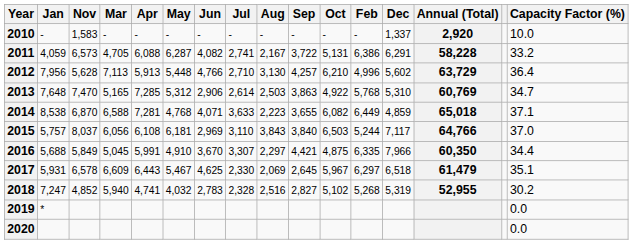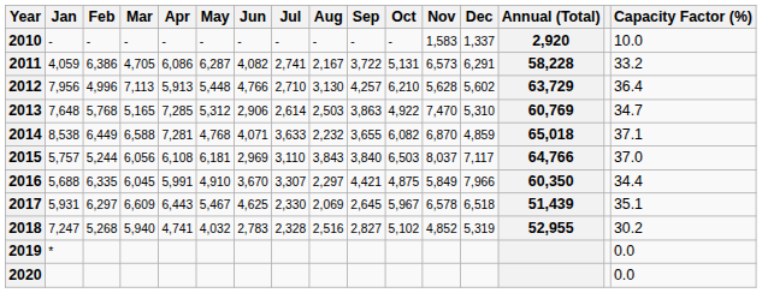 <table class="wikitable">
 <tr>
 <th>Year</th>
 <th>Jan</th>
-<th>Nov</th>
+<th>Feb</th>
 <th>Mar</th>
 <th>Apr</th>
 <th>May</th>
 <th>Jun</th>
 <th>Jul</th>
 <th>Aug</th>
 <th>Sep</th>
 <th>Oct</th>
-<th>Feb</th>
+<th>Nov</th>
 <th>Dec</th>
 <th>Annual (Total)</th>
 <th></th>
 <th>Capacity Factor (%)</th>
 </tr>
 <tr>
 <th>2010</th>
-<td><small>-</small></td>
-<td><small>1,583</small></td>
 <td><small>-</small></td>
 <td><small>-</small></td>
 <td><small>-</small></td>
 <td><small>-</small></td>
 <td><small>-</small></td>
 <td><small>-</small></td>
 <td><small>-</small></td>
 <td><small>-</small></td>
 <td><small>-</small></td>
+<td><small>-</small></td>
+<td><small>1,583</small></td>
 <td><small>1,337</small></td>
 <th>2,920</th>
 <td></td>
 <td>10.0</td>
 </tr>
 <tr>
 <th>2011</th>
 <td><small>4,059</small></td>
-<td><small>6,573</small></td>
+<td><small>6,386</small></td>
 <td><small>4,705</small></td>
-<td><small>6,088</small></td>
+<td><small>6,086</small></td>
 <td><small>6,287</small></td>
 <td><small>4,082</small></td>
 <td><small>2,741</small></td>
 <td><small>2,167</small></td>
 <td><small>3,722</small></td>
 <td><small>5,131</small></td>
-<td><small>6,386</small></td>
+<td><small>6,573</small></td>
 <td><small>6,291</small></td>
 <th>58,228</th>
 <td></td>
 <td>33.2</td>
 </tr>
 <tr>
 <th>2012</th>
 <td><small>7,956</small></td>
-<td><small>5,628</small></td>
+<td><small>4,996</small></td>
 <td><small>7,113</small></td>
 <td><small>5,913</small></td>
 <td><small>5,448</small></td>
 <td><small>4,766</small></td>
 <td><small>2,710</small></td>
 <td><small>3,130</small></td>
 <td><small>4,257</small></td>
 <td><small>6,210</small></td>
-<td><small>4,996</small></td>
+<td><small>5,628</small></td>
 <td><small>5,602</small></td>
 <th>63,729</th>
 <td></td>
 <td>36.4</td>
 </tr>
 <tr>
 <th>2013</th>
 <td><small>7,648</small></td>
-<td><small>7,470</small></td>
+<td><small>5,768</small></td>
 <td><small>5,165</small></td>
 <td><small>7,285</small></td>
 <td><small>5,312</small></td>
 <td><small>2,906</small></td>
 <td><small>2,614</small></td>
 <td><small>2,503</small></td>
 <td><small>3,863</small></td>
 <td><small>4,922</small></td>
-<td><small>5,768</small></td>
+<td><small>7,470</small></td>
 <td><small>5,310</small></td>
 <th>60,769</th>
 <td></td>
 <td>34.7</td>
 </tr>
 <tr>
 <th>2014</th>
 <td><small>8,538</small></td>
-<td><small>6,870</small></td>
+<td><small>6,449</small></td>
 <td><small>6,588</small></td>
 <td><small>7,281</small></td>
 <td><small>4,768</small></td>
 <td><small>4,071</small></td>
 <td><small>3,633</small></td>
-<td><small>2,223</small></td>
+<td><small>2,232</small></td>
 <td><small>3,655</small></td>
 <td><small>6,082</small></td>
-<td><small>6,449</small></td>
+<td><small>6,870</small></td>
 <td><small>4,859</small></td>
 <th>65,018</th>
 <td></td>
 <td>37.1</td>
 </tr>
 <tr>
 <th>2015</th>
 <td><small>5,757</small></td>
-<td><small>8,037</small></td>
+<td><small>5,244</small></td>
 <td><small>6,056</small></td>
 <td><small>6,108</small></td>
 <td><small>6,181</small></td>
 <td><small>2,969</small></td>
 <td><small>3,110</small></td>
 <td><small>3,843</small></td>
 <td><small>3,840</small></td>
 <td><small>6,503</small></td>
-<td><small>5,244</small></td>
+<td><small>8,037</small></td>
 <td><small>7,117</small></td>
 <th>64,766</th>
 <td></td>
 <td>37.0</td>
 </tr>
 <tr>
 <th>2016</th>
 <td><small>5,688</small></td>
-<td><small>5,849</small></td>
-<td><small>5,045</small></td>
+<td><small>6,335</small></td>
+<td><small>6,045</small></td>
 <td><small>5,991</small></td>
 <td><small>4,910</small></td>
 <td><small>3,670</small></td>
 <td><small>3,307</small></td>
 <td><small>2,297</small></td>
 <td><small>4,421</small></td>
 <td><small>4,875</small></td>
-<td><small>6,335</small></td>
+<td><small>5,849</small></td>
 <td><small>7,966</small></td>
 <th>60,350</th>
 <td></td>
 <td>34.4</td>
 </tr>
 <tr>
 <th>2017</th>
 <td><small>5,931</small></td>
-<td><small>6,578</small></td>
+<td><small>6,297</small></td>
 <td><small>6,609</small></td>
 <td><small>6,443</small></td>
 <td><small>5,467</small></td>
 <td><small>4,625</small></td>
 <td><small>2,330</small></td>
 <td><small>2,069</small></td>
 <td><small>2,645</small></td>
 <td><small>5,967</small></td>
-<td><small>6,297</small></td>
+<td><small>6,578</small></td>
 <td><small>6,518</small></td>
-<th>61,479</th>
+<th>51,439</th>
 <td></td>
 <td>35.1</td>
 </tr>
 <tr>
 <th>2018</th>
 <td><small>7,247</small></td>
-<td><small>4,852</small></td>
+<td><small>5,268</small></td>
 <td><small>5,940</small></td>
 <td><small>4,741</small></td>
 <td><small>4,032</small></td>
 <td><small>2,783</small></td>
 <td><small>2,328</small></td>
 <td><small>2,516</small></td>
 <td><small>2,827</small></td>
 <td><small>5,102</small></td>
-<td><small>5,268</small></td>
+<td><small>4,852</small></td>
 <td><small>5,319</small></td>
 <th>52,955</th>
 <td></td>
 <td>30.2</td>
 </tr>
 <tr>
 <th>2019</th>
 <td><small>*</small></td>
 <td></td>
 <td></td>
 <td></td>
 <td></td>
 <td></td>
 <td></td>
 <td></td>
 <td></td>
 <td></td>
 <td></td>
 <td></td>
 <th></th>
 <td></td>
 <td>0.0</td>
 </tr>
 <tr>
 <th>2020</th>
 <td></td>
 <td></td>
 <td></td>
 <td></td>
 <td></td>
 <td></td>
 <td></td>
 <td></td>
 <td></td>
 <td></td>
 <td></td>
 <td></td>
 <th></th>
 <td></td>
 <td>0.0</td>
 </tr>
 </table>
